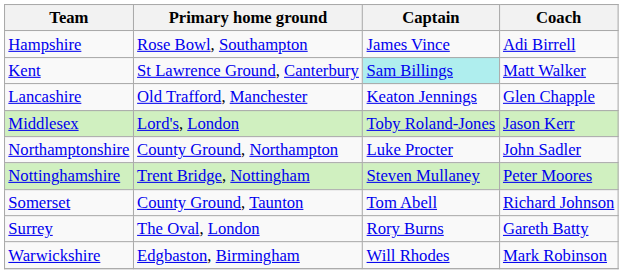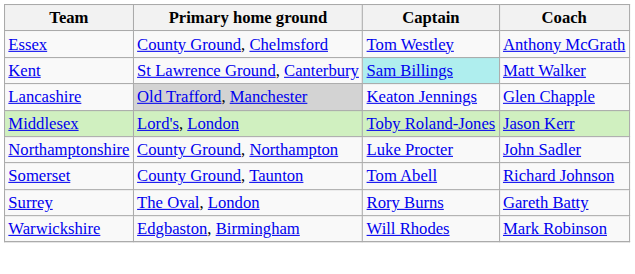 <table class="wikitable sortable">
 <tr>
 <th>Team</th>
 <th>Primary home ground</th>
 <th>Captain</th>
 <th>Coach</th>
 </tr>
 <tr>
-<td><a href='#'>Hampshire</a></td>
-<td><a href='#'>Rose Bowl</a>, <a href='#'>Southampton</a></td>
-<td> <a href='#'>James Vince</a></td>
-<td> <a href='#'>Adi Birrell</a></td>
+<td><a href='#'>Essex</a></td>
+<td><a href='#'>County Ground</a>, <a href='#'>Chelmsford</a></td>
+<td> <a href='#'>Tom Westley</a></td>
+<td> <a href='#'>Anthony McGrath</a></td>
 </tr>
 <tr>
 <td><a href='#'>Kent</a></td>
 <td><a href='#'>St Lawrence Ground</a>, <a href='#'>Canterbury</a></td>
 <td style="background: paleturquoise;"> <a href='#'>Sam Billings</a></td>
 <td> <a href='#'>Matt Walker</a></td>
 </tr>
 <tr>
 <td><a href='#'>Lancashire</a></td>
-<td><a href='#'>Old Trafford</a>, <a href='#'>Manchester</a></td>
+<td style="background: lightgrey;"><a href='#'>Old Trafford</a>, <a href='#'>Manchester</a></td>
 <td> <a href='#'>Keaton Jennings</a></td>
 <td> <a href='#'>Glen Chapple</a></td>
 </tr>
 <tr style="background-color:#D0F0C0">
 <td><a href='#'>Middlesex</a></td>
 <td><a href='#'>Lord's</a>, <a href='#'>London</a></td>
 <td> <a href='#'>Toby Roland-Jones</a></td>
 <td> <a href='#'>Jason Kerr</a></td>
 </tr>
 <tr>
 <td><a href='#'>Northamptonshire</a></td>
 <td><a href='#'>County Ground</a>, <a href='#'>Northampton</a></td>
 <td> <a href='#'>Luke Procter</a></td>
 <td> <a href='#'>John Sadler</a></td>
-</tr>
-<tr style="background-color:#D0F0C0">
-<td><a href='#'>Nottinghamshire</a></td>
-<td><a href='#'>Trent Bridge</a>, <a href='#'>Nottingham</a></td>
-<td> <a href='#'>Steven Mullaney</a></td>
-<td> <a href='#'>Peter Moores</a></td>
 </tr>
 <tr>
 <td><a href='#'>Somerset</a></td>
 <td><a href='#'>County Ground</a>, <a href='#'>Taunton</a></td>
 <td> <a href='#'>Tom Abell</a></td>
 <td> <a href='#'>Richard Johnson</a></td>
 </tr>
 <tr>
 <td><a href='#'>Surrey</a></td>
 <td><a href='#'>The Oval</a>, <a href='#'>London</a></td>
 <td> <a href='#'>Rory Burns</a></td>
 <td> <a href='#'>Gareth Batty</a></td>
 </tr>
 <tr>
 <td><a href='#'>Warwickshire</a></td>
 <td><a href='#'>Edgbaston</a>, <a href='#'>Birmingham</a></td>
 <td> <a href='#'>Will Rhodes</a></td>
 <td> <a href='#'>Mark Robinson</a></td>
 </tr>
 <tr>
 </tr>
 </table>
